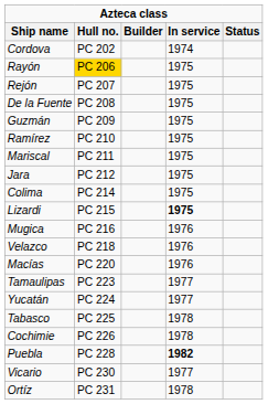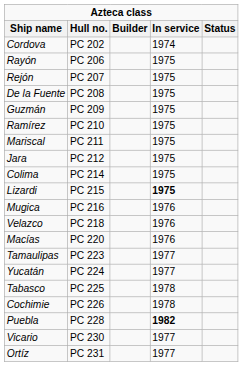 <table class="wikitable sortable">
 <tr>
 <td colspan=7 align=center><strong>Azteca class</strong></td>
 </tr>
 <tr>
 <th>Ship name</th>
 <th>Hull no.</th>
 <th>Builder</th>
 <th>In service</th>
 <th>Status</th>
 </tr>
 <tr>
 <td><em>Cordova</em></td>
 <td>PC 202</td>
 <td></td>
 <td>1974</td>
 <td></td>
 </tr>
 <tr>
 <td><em>Rayón</em></td>
-<td style="background: gold;">PC 206</td>
+<td>PC 206</td>
 <td></td>
 <td>1975</td>
 <td></td>
 </tr>
 <tr>
 <td><em>Rejón</em></td>
 <td>PC 207</td>
 <td></td>
 <td>1975</td>
 <td></td>
 </tr>
 <tr>
 <td><em>De la Fuente</em></td>
 <td>PC 208</td>
 <td></td>
 <td>1975</td>
 <td></td>
 </tr>
 <tr>
 <td><em>Guzmán</em></td>
 <td>PC 209</td>
 <td></td>
 <td>1975</td>
 <td></td>
 </tr>
 <tr>
 <td><em>Ramírez</em></td>
 <td>PC 210</td>
 <td></td>
 <td>1975</td>
 <td></td>
 </tr>
 <tr>
 <td><em>Mariscal</em></td>
 <td>PC 211</td>
 <td></td>
 <td>1975</td>
 <td></td>
 </tr>
 <tr>
 <td><em>Jara</em></td>
 <td>PC 212</td>
 <td></td>
 <td>1975</td>
 <td></td>
 </tr>
 <tr>
 <td><em>Colima</em></td>
 <td>PC 214</td>
 <td></td>
 <td>1975</td>
 <td></td>
 </tr>
 <tr>
 <td><em>Lizardi</em></td>
 <td>PC 215</td>
 <td></td>
 <td><strong>1975</strong></td>
 <td></td>
 </tr>
 <tr>
 <td><em>Mugica</em></td>
 <td>PC 216</td>
 <td></td>
 <td>1976</td>
 <td></td>
 </tr>
 <tr>
 <td><em>Velazco</em></td>
 <td>PC 218</td>
 <td></td>
 <td>1976</td>
 <td></td>
 </tr>
 <tr>
 <td><em>Macías</em></td>
 <td>PC 220</td>
 <td></td>
 <td>1976</td>
 <td></td>
 </tr>
 <tr>
 <td><em>Tamaulipas</em></td>
 <td>PC 223</td>
 <td></td>
 <td>1977</td>
 <td></td>
 </tr>
 <tr>
 <td><em>Yucatán</em></td>
 <td>PC 224</td>
 <td></td>
 <td>1977</td>
 <td></td>
 </tr>
 <tr>
 <td><em>Tabasco</em></td>
 <td>PC 225</td>
 <td></td>
 <td>1978</td>
 <td></td>
 </tr>
 <tr>
 <td><em>Cochimie</em></td>
 <td>PC 226</td>
 <td></td>
 <td>1978</td>
 <td></td>
 </tr>
 <tr>
 <td><em>Puebla</em></td>
 <td>PC 228</td>
 <td></td>
 <td><strong>1982</strong></td>
 <td></td>
 </tr>
 <tr>
 <td><em>Vicario</em></td>
 <td>PC 230</td>
 <td></td>
 <td>1977</td>
 <td></td>
 </tr>
 <tr>
 <td><em>Ortíz</em></td>
 <td>PC 231</td>
 <td></td>
-<td>1978</td>
+<td>1977</td>
 <td></td>
 </tr>
 </table>
